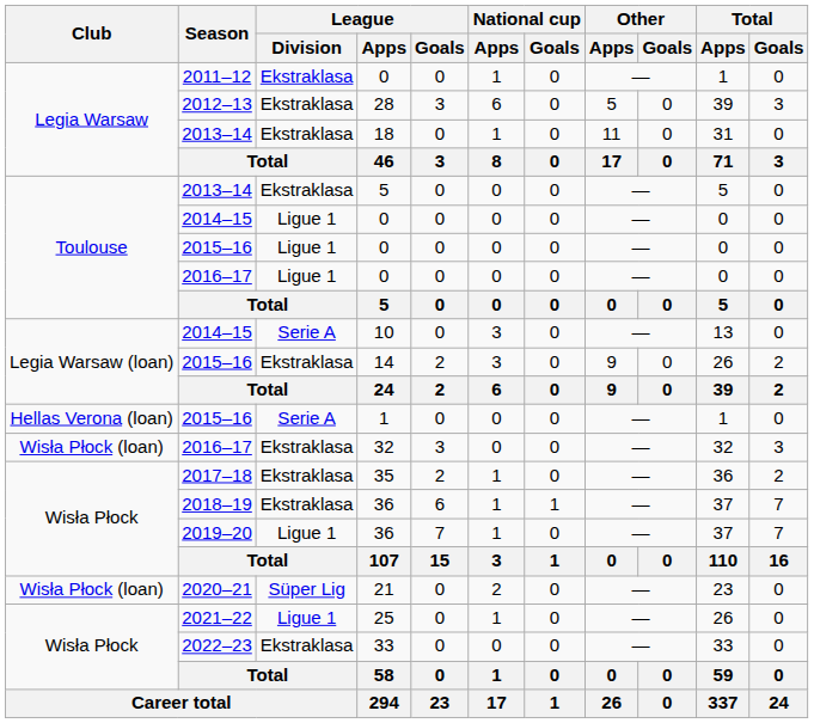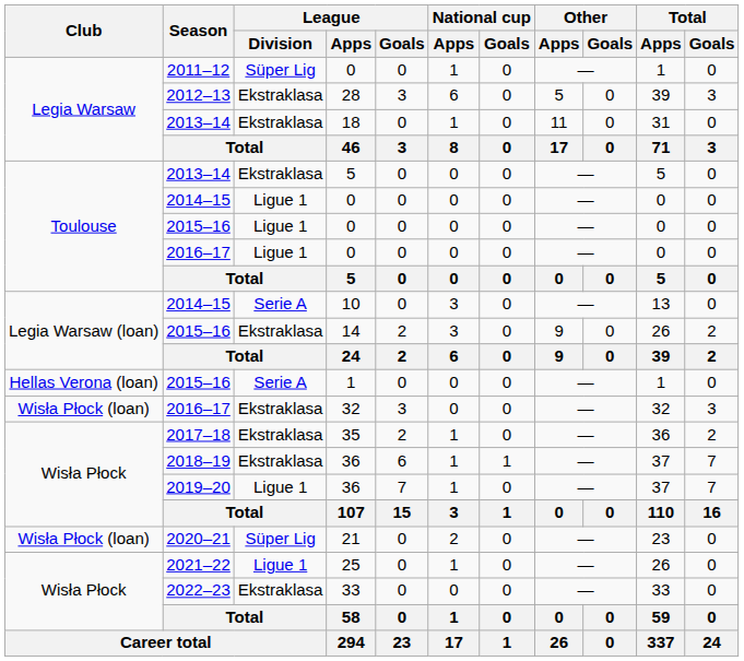 <table class="wikitable" style="text-align:center">
 <tr>
 <th rowspan="2">Club</th>
 <th rowspan="2">Season</th>
 <th colspan="3">League</th>
 <th colspan="2">National cup</th>
 <th colspan="2">Other</th>
 <th colspan="2">Total</th>
 </tr>
 <tr>
 <th>Division</th>
 <th>Apps</th>
 <th>Goals</th>
 <th>Apps</th>
 <th>Goals</th>
 <th>Apps</th>
 <th>Goals</th>
 <th>Apps</th>
 <th>Goals</th>
 </tr>
 <tr>
 <td rowspan="4"><a href='#'>Legia Warsaw</a></td>
 <td><a href='#'>2011–12</a></td>
-<td><a href='#'>Ekstraklasa</a></td>
+<td><a href='#'>Süper Lig</a></td>
 <td>0</td>
 <td>0</td>
 <td>1</td>
 <td>0</td>
 <td colspan="2">—</td>
 <td>1</td>
 <td>0</td>
 </tr>
 <tr>
 <td><a href='#'>2012–13</a></td>
 <td>Ekstraklasa</td>
 <td>28</td>
 <td>3</td>
 <td>6</td>
 <td>0</td>
 <td>5</td>
 <td>0</td>
 <td>39</td>
 <td>3</td>
 </tr>
 <tr>
 <td><a href='#'>2013–14</a></td>
 <td>Ekstraklasa</td>
 <td>18</td>
 <td>0</td>
 <td>1</td>
 <td>0</td>
 <td>11</td>
 <td>0</td>
 <td>31</td>
 <td>0</td>
 </tr>
 <tr>
 <th colspan="2">Total</th>
 <th>46</th>
 <th>3</th>
 <th>8</th>
 <th>0</th>
 <th>17</th>
 <th>0</th>
 <th>71</th>
 <th>3</th>
 </tr>
 <tr>
 <td rowspan="5"><a href='#'>Toulouse</a></td>
 <td><a href='#'>2013–14</a></td>
 <td>Ekstraklasa</td>
 <td>5</td>
 <td>0</td>
 <td>0</td>
 <td>0</td>
 <td colspan="2">—</td>
 <td>5</td>
 <td>0</td>
 </tr>
 <tr>
 <td><a href='#'>2014–15</a></td>
 <td>Ligue 1</td>
 <td>0</td>
 <td>0</td>
 <td>0</td>
 <td>0</td>
 <td colspan="2">—</td>
 <td>0</td>
 <td>0</td>
 </tr>
 <tr>
 <td><a href='#'>2015–16</a></td>
 <td>Ligue 1</td>
 <td>0</td>
 <td>0</td>
 <td>0</td>
 <td>0</td>
 <td colspan="2">—</td>
 <td>0</td>
 <td>0</td>
 </tr>
 <tr>
 <td><a href='#'>2016–17</a></td>
 <td>Ligue 1</td>
 <td>0</td>
 <td>0</td>
 <td>0</td>
 <td>0</td>
 <td colspan="2">—</td>
 <td>0</td>
 <td>0</td>
 </tr>
 <tr>
 <th colspan="2">Total</th>
 <th>5</th>
 <th>0</th>
 <th>0</th>
 <th>0</th>
 <th>0</th>
 <th>0</th>
 <th>5</th>
 <th>0</th>
 </tr>
 <tr>
 <td rowspan="3">Legia Warsaw (loan)</td>
 <td><a href='#'>2014–15</a></td>
 <td><a href='#'>Serie A</a></td>
 <td>10</td>
 <td>0</td>
 <td>3</td>
 <td>0</td>
 <td colspan="2">—</td>
 <td>13</td>
 <td>0</td>
 </tr>
 <tr>
 <td><a href='#'>2015–16</a></td>
 <td>Ekstraklasa</td>
 <td>14</td>
 <td>2</td>
 <td>3</td>
 <td>0</td>
 <td>9</td>
 <td>0</td>
 <td>26</td>
 <td>2</td>
 </tr>
 <tr>
 <th colspan="2">Total</th>
 <th>24</th>
 <th>2</th>
 <th>6</th>
 <th>0</th>
 <th>9</th>
 <th>0</th>
 <th>39</th>
 <th>2</th>
 </tr>
 <tr>
 <td><a href='#'>Hellas Verona</a> (loan)</td>
 <td><a href='#'>2015–16</a></td>
 <td><a href='#'>Serie A</a></td>
 <td>1</td>
 <td>0</td>
 <td>0</td>
 <td>0</td>
 <td colspan="2">—</td>
 <td>1</td>
 <td>0</td>
 </tr>
 <tr>
 <td><a href='#'>Wisła Płock</a> (loan)</td>
 <td><a href='#'>2016–17</a></td>
 <td>Ekstraklasa</td>
 <td>32</td>
 <td>3</td>
 <td>0</td>
 <td>0</td>
 <td colspan="2">—</td>
 <td>32</td>
 <td>3</td>
 </tr>
 <tr>
 <td rowspan="4">Wisła Płock</td>
 <td><a href='#'>2017–18</a></td>
 <td>Ekstraklasa</td>
 <td>35</td>
 <td>2</td>
 <td>1</td>
 <td>0</td>
 <td colspan="2">—</td>
 <td>36</td>
 <td>2</td>
 </tr>
 <tr>
 <td><a href='#'>2018–19</a></td>
 <td>Ekstraklasa</td>
 <td>36</td>
 <td>6</td>
 <td>1</td>
 <td>1</td>
 <td colspan="2">—</td>
 <td>37</td>
 <td>7</td>
 </tr>
 <tr>
 <td><a href='#'>2019–20</a></td>
 <td>Ligue 1</td>
 <td>36</td>
 <td>7</td>
 <td>1</td>
 <td>0</td>
 <td colspan="2">—</td>
 <td>37</td>
 <td>7</td>
 </tr>
 <tr>
 <th colspan="2">Total</th>
 <th>107</th>
 <th>15</th>
 <th>3</th>
 <th>1</th>
 <th>0</th>
 <th>0</th>
 <th>110</th>
 <th>16</th>
 </tr>
 <tr>
 <td><a href='#'>Wisła Płock</a> (loan)</td>
 <td><a href='#'>2020–21</a></td>
 <td><a href='#'>Süper Lig</a></td>
 <td>21</td>
 <td>0</td>
 <td>2</td>
 <td>0</td>
 <td colspan="2">—</td>
 <td>23</td>
 <td>0</td>
 </tr>
 <tr>
 <td rowspan="3">Wisła Płock</td>
 <td><a href='#'>2021–22</a></td>
 <td><a href='#'>Ligue 1</a></td>
 <td>25</td>
 <td>0</td>
 <td>1</td>
 <td>0</td>
 <td colspan="2">—</td>
 <td>26</td>
 <td>0</td>
 </tr>
 <tr>
 <td><a href='#'>2022–23</a></td>
 <td>Ekstraklasa</td>
 <td>33</td>
 <td>0</td>
 <td>0</td>
 <td>0</td>
 <td colspan="2">—</td>
 <td>33</td>
 <td>0</td>
 </tr>
 <tr>
 <th colspan="2">Total</th>
 <th>58</th>
 <th>0</th>
 <th>1</th>
 <th>0</th>
 <th>0</th>
 <th>0</th>
 <th>59</th>
 <th>0</th>
 </tr>
 <tr>
 <th colspan="3">Career total</th>
 <th>294</th>
 <th>23</th>
 <th>17</th>
 <th>1</th>
 <th>26</th>
 <th>0</th>
 <th>337</th>
 <th>24</th>
 </tr>
 </table>
